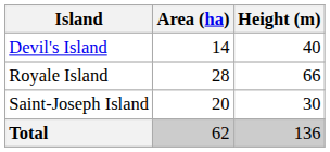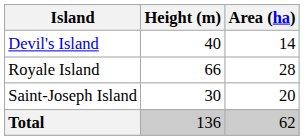 <table class="wikitable" style="background: #CCC;">
 <tr>
 <th>Island</th>
+<th>Height (m)</th>
 <th>Area (<a href='#'>ha</a>)</th>
-<th>Height (m)</th>
 </tr>
 <tr style="background: #FFF;">
 <td style="text-align:left"><a href='#'>Devil's Island</a></td>
+<td style="text-align:right">40</td>
 <td style="text-align:right">14</td>
-<td style="text-align:right">40</td>
 </tr>
 <tr style="background: #FFF;">
 <td style="text-align:left">Royale Island</td>
+<td style="text-align:right">66</td>
 <td style="text-align:right">28</td>
-<td style="text-align:right">66</td>
 </tr>
 <tr style="background: #FFF;">
 <td style="text-align:left">Saint-Joseph Island</td>
+<td style="text-align:right">30</td>
 <td style="text-align:right">20</td>
-<td style="text-align:right">30</td>
 </tr>
 <tr style="background: #CCC;">
 <th style="text-align:left">Total</th>
+<td style="text-align:right">136</td>
 <td style="text-align:right">62</td>
-<td style="text-align:right">136</td>
 </tr>
 </table>
